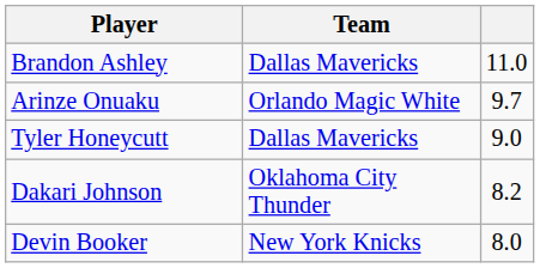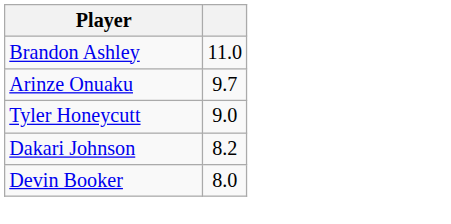 <table class="wikitable" style="text-align:left">
 <tr>
 <th width="150px">Player</th>
-<th width="150px">Team</th>
 <th width="25px"></th>
 </tr>
 <tr>
 <td><a href='#'>Brandon Ashley</a></td>
-<td><a href='#'>Dallas Mavericks</a></td>
 <td align="center">11.0</td>
 </tr>
 <tr>
 <td><a href='#'>Arinze Onuaku</a></td>
-<td><a href='#'>Orlando Magic White</a></td>
 <td align="center">9.7</td>
 </tr>
 <tr>
 <td><a href='#'>Tyler Honeycutt</a></td>
-<td><a href='#'>Dallas Mavericks</a></td>
 <td align="center">9.0</td>
 </tr>
 <tr>
 <td><a href='#'>Dakari Johnson</a></td>
-<td><a href='#'>Oklahoma City Thunder</a></td>
 <td align="center">8.2</td>
 </tr>
 <tr>
 <td><a href='#'>Devin Booker</a></td>
-<td><a href='#'>New York Knicks</a></td>
 <td align="center">8.0</td>
 </tr>
 </table>
